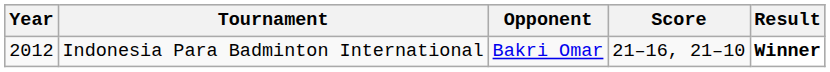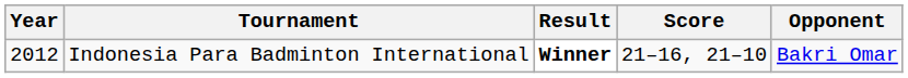 <table class="sortable wikitable" style="font-size: 90%;">
 <tr>
 <th>Year</th>
 <th>Tournament</th>
+<th>Result</th>
+<th>Score</th>
 <th>Opponent</th>
-<th>Score</th>
-<th>Result</th>
 </tr>
 <tr>
 <td align="center">2012</td>
 <td align="left">Indonesia Para Badminton International</td>
+<td style="text-align:left; background:white"> <strong>Winner</strong></td>
+<td align="left">21–16, 21–10</td>
 <td align="left"> <a href='#'>Bakri Omar</a></td>
-<td align="left">21–16, 21–10</td>
-<td style="text-align:left; background:white"> <strong>Winner</strong></td>
 </tr>
 </table>
